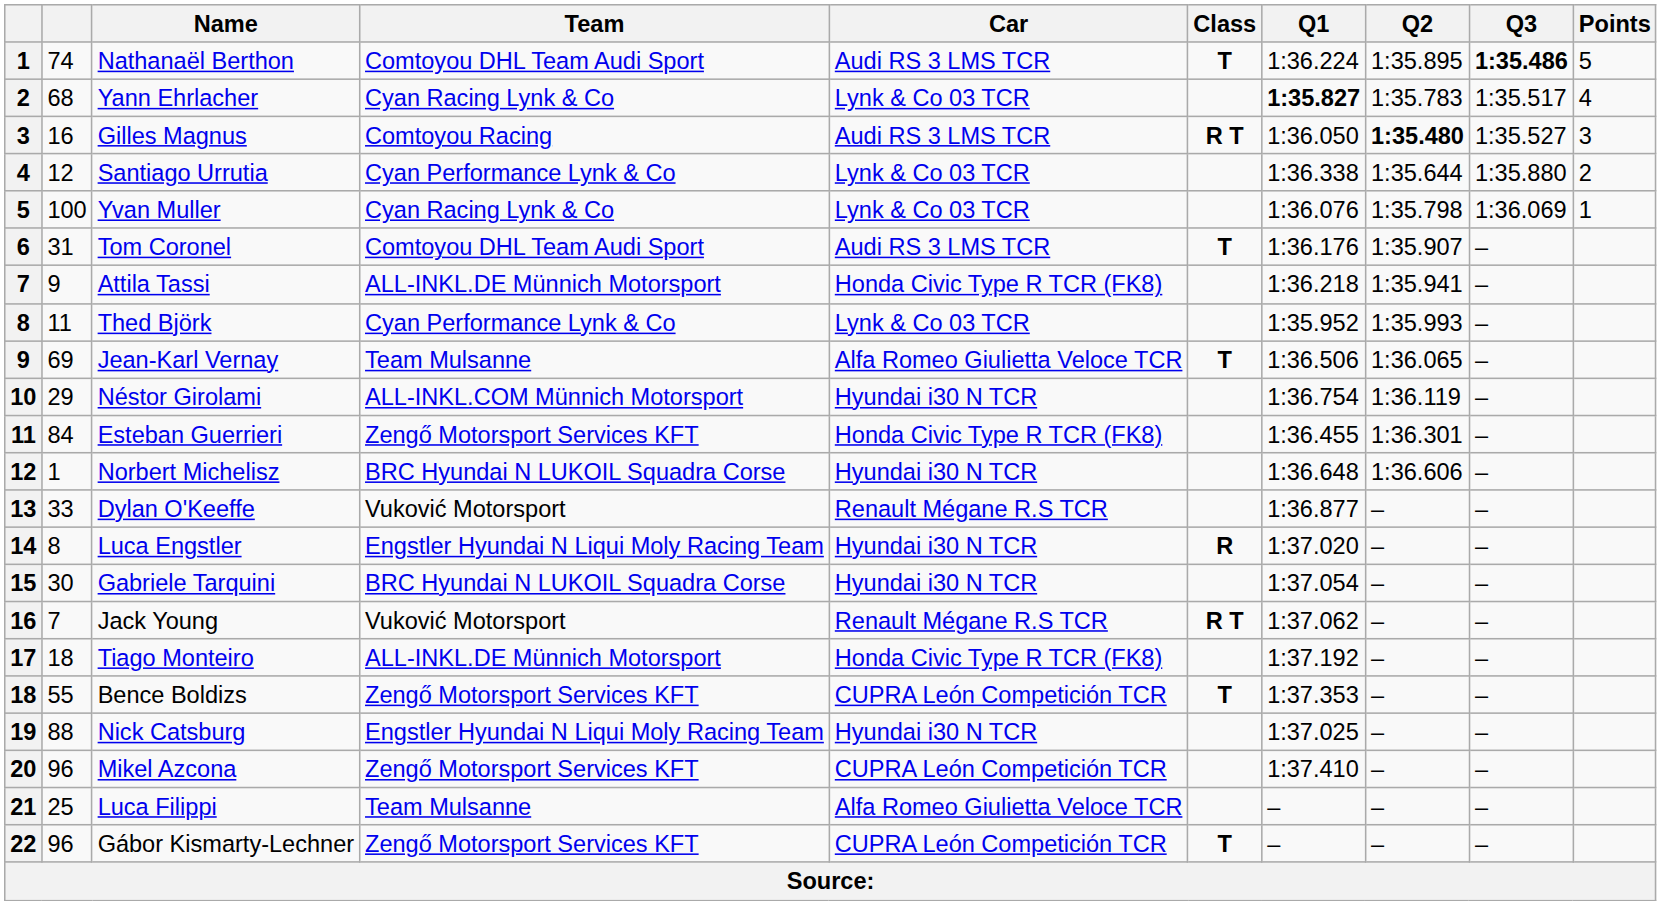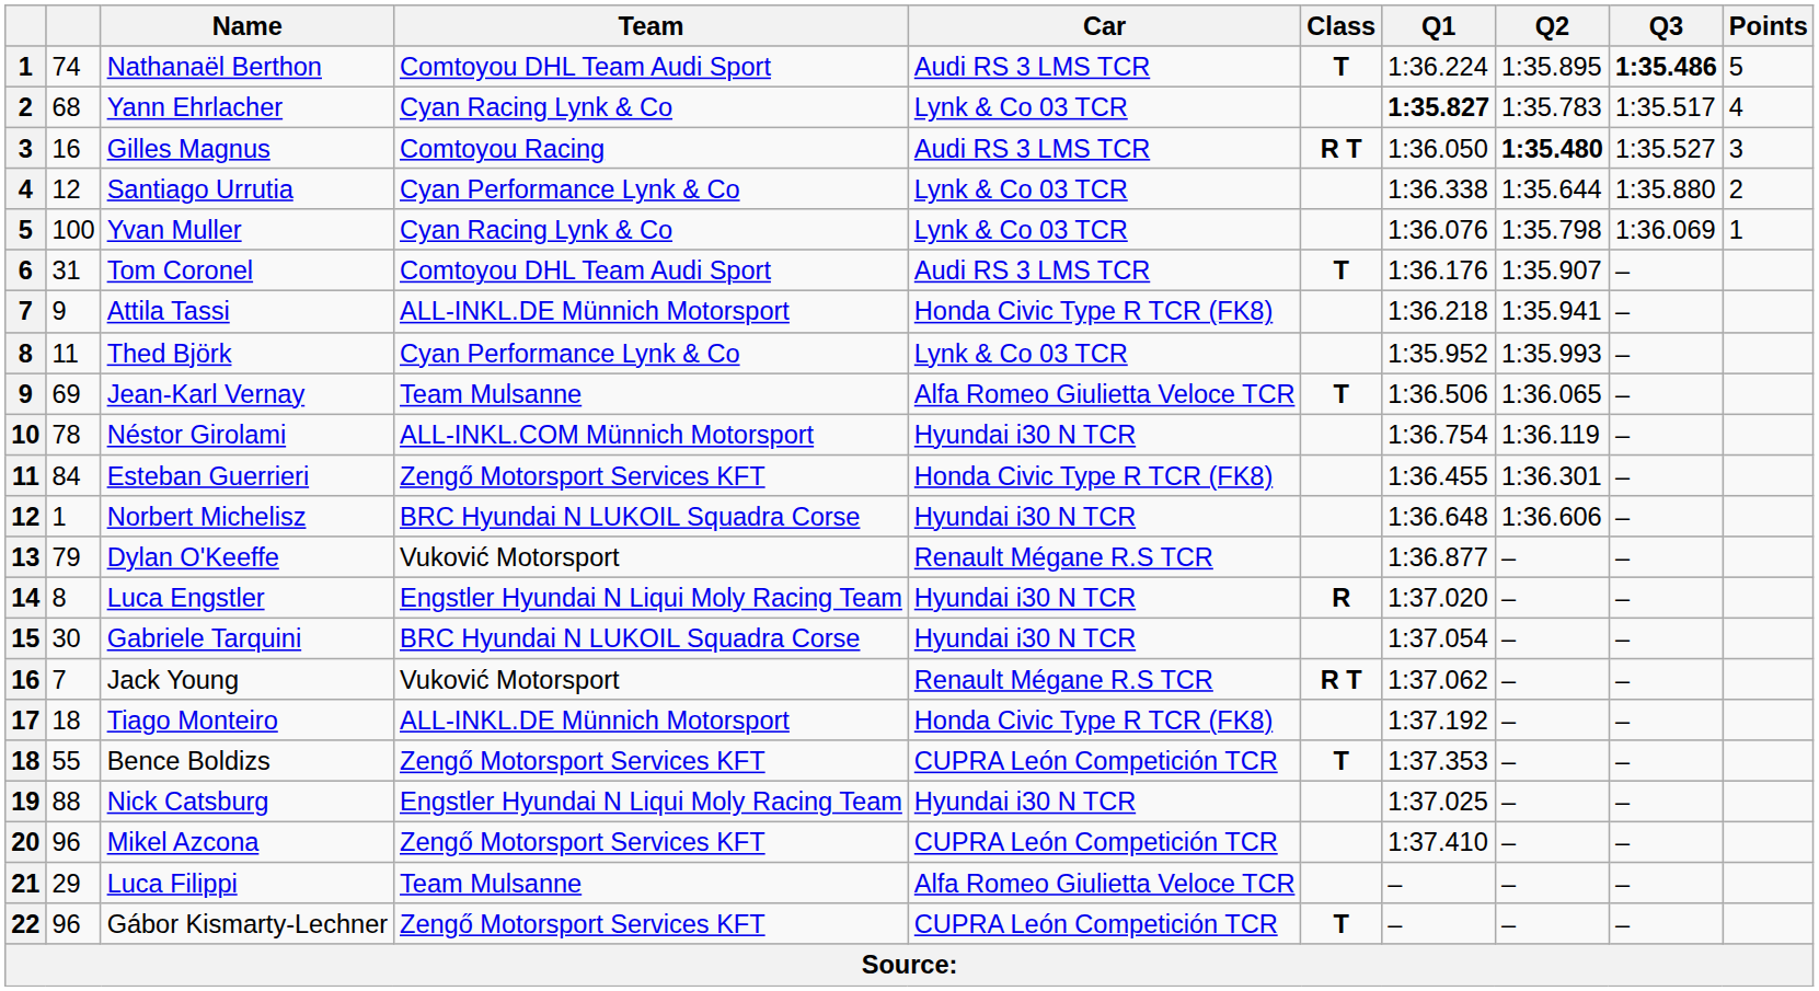 <table class="wikitable sortable" style="font-size: 95%;">
 <tr>
 <th></th>
 <th></th>
 <th>Name</th>
 <th>Team</th>
 <th>Car</th>
 <th>Class</th>
 <th>Q1</th>
 <th>Q2</th>
 <th>Q3</th>
 <th>Points</th>
 </tr>
 <tr>
 <th>1</th>
 <td>74</td>
 <td> <a href='#'>Nathanaël Berthon</a></td>
 <td><a href='#'>Comtoyou DHL Team Audi Sport</a></td>
 <td><a href='#'>Audi RS 3 LMS TCR</a></td>
 <td align="center"><strong><span>T</span></strong></td>
 <td>1:36.224</td>
 <td>1:35.895</td>
 <td><strong>1:35.486</strong></td>
 <td>5</td>
 </tr>
 <tr>
 <th>2</th>
 <td>68</td>
 <td> <a href='#'>Yann Ehrlacher</a></td>
 <td><a href='#'>Cyan Racing Lynk & Co</a></td>
 <td><a href='#'>Lynk & Co 03 TCR</a></td>
 <td></td>
 <td><strong>1:35.827</strong></td>
 <td>1:35.783</td>
 <td>1:35.517</td>
 <td>4</td>
 </tr>
 <tr>
 <th>3</th>
 <td>16</td>
 <td> <a href='#'>Gilles Magnus</a></td>
 <td><a href='#'>Comtoyou Racing</a></td>
 <td><a href='#'>Audi RS 3 LMS TCR</a></td>
 <td align="center"><strong><span>R</span></strong> <strong><span>T</span></strong></td>
 <td>1:36.050</td>
 <td><strong>1:35.480</strong></td>
 <td>1:35.527</td>
 <td>3</td>
 </tr>
 <tr>
 <th>4</th>
 <td>12</td>
 <td> <a href='#'>Santiago Urrutia</a></td>
 <td><a href='#'>Cyan Performance Lynk & Co</a></td>
 <td><a href='#'>Lynk & Co 03 TCR</a></td>
 <td></td>
 <td>1:36.338</td>
 <td>1:35.644</td>
 <td>1:35.880</td>
 <td>2</td>
 </tr>
 <tr>
 <th>5</th>
 <td>100</td>
 <td> <a href='#'>Yvan Muller</a></td>
 <td><a href='#'>Cyan Racing Lynk & Co</a></td>
 <td><a href='#'>Lynk & Co 03 TCR</a></td>
 <td></td>
 <td>1:36.076</td>
 <td>1:35.798</td>
 <td>1:36.069</td>
 <td>1</td>
 </tr>
 <tr>
 <th>6</th>
 <td>31</td>
 <td> <a href='#'>Tom Coronel</a></td>
 <td><a href='#'>Comtoyou DHL Team Audi Sport</a></td>
 <td><a href='#'>Audi RS 3 LMS TCR</a></td>
 <td align="center"><strong><span>T</span></strong></td>
 <td>1:36.176</td>
 <td>1:35.907</td>
 <td>–</td>
 <td></td>
 </tr>
 <tr>
 <th>7</th>
 <td>9</td>
 <td> <a href='#'>Attila Tassi</a></td>
 <td><a href='#'>ALL-INKL.DE Münnich Motorsport</a></td>
 <td><a href='#'>Honda Civic Type R TCR (FK8)</a></td>
 <td></td>
 <td>1:36.218</td>
 <td>1:35.941</td>
 <td>–</td>
 <td></td>
 </tr>
 <tr>
 <th>8</th>
 <td>11</td>
 <td> <a href='#'>Thed Björk</a></td>
 <td><a href='#'>Cyan Performance Lynk & Co</a></td>
 <td><a href='#'>Lynk & Co 03 TCR</a></td>
 <td></td>
 <td>1:35.952</td>
 <td>1:35.993</td>
 <td>–</td>
 <td></td>
 </tr>
 <tr>
 <th>9</th>
 <td>69</td>
 <td> <a href='#'>Jean-Karl Vernay</a></td>
 <td><a href='#'>Team Mulsanne</a></td>
 <td><a href='#'>Alfa Romeo Giulietta Veloce TCR</a></td>
 <td align="center"><strong><span>T</span></strong></td>
 <td>1:36.506</td>
 <td>1:36.065</td>
 <td>–</td>
 <td></td>
 </tr>
 <tr>
 <th>10</th>
-<td>29</td>
+<td>78</td>
 <td> <a href='#'>Néstor Girolami</a></td>
 <td><a href='#'>ALL-INKL.COM Münnich Motorsport</a></td>
 <td><a href='#'>Hyundai i30 N TCR</a></td>
 <td></td>
 <td>1:36.754</td>
 <td>1:36.119</td>
 <td>–</td>
 <td></td>
 </tr>
 <tr>
 <th>11</th>
 <td>84</td>
 <td> <a href='#'>Esteban Guerrieri</a></td>
 <td><a href='#'>Zengő Motorsport Services KFT</a></td>
 <td><a href='#'>Honda Civic Type R TCR (FK8)</a></td>
 <td></td>
 <td>1:36.455</td>
 <td>1:36.301</td>
 <td>–</td>
 <td></td>
 </tr>
 <tr>
 <th>12</th>
 <td>1</td>
 <td> <a href='#'>Norbert Michelisz</a></td>
 <td><a href='#'>BRC Hyundai N LUKOIL Squadra Corse</a></td>
 <td><a href='#'>Hyundai i30 N TCR</a></td>
 <td></td>
 <td>1:36.648</td>
 <td>1:36.606</td>
 <td>–</td>
 <td></td>
 </tr>
 <tr>
 <th>13</th>
-<td>33</td>
+<td>79</td>
 <td> <a href='#'>Dylan O'Keeffe</a></td>
 <td>Vuković Motorsport</td>
 <td><a href='#'>Renault Mégane R.S TCR</a></td>
 <td></td>
 <td>1:36.877</td>
 <td>–</td>
 <td>–</td>
 <td></td>
 </tr>
 <tr>
 <th>14</th>
 <td>8</td>
 <td> <a href='#'>Luca Engstler</a></td>
 <td><a href='#'>Engstler Hyundai N Liqui Moly Racing Team</a></td>
 <td><a href='#'>Hyundai i30 N TCR</a></td>
 <td align="center"><strong><span>R</span></strong></td>
 <td>1:37.020</td>
 <td>–</td>
 <td>–</td>
 <td></td>
 </tr>
 <tr>
 <th>15</th>
 <td>30</td>
 <td> <a href='#'>Gabriele Tarquini</a></td>
 <td><a href='#'>BRC Hyundai N LUKOIL Squadra Corse</a></td>
 <td><a href='#'>Hyundai i30 N TCR</a></td>
 <td></td>
 <td>1:37.054</td>
 <td>–</td>
 <td>–</td>
 <td></td>
 </tr>
 <tr>
 <th>16</th>
 <td>7</td>
 <td> Jack Young</td>
 <td>Vuković Motorsport</td>
 <td><a href='#'>Renault Mégane R.S TCR</a></td>
 <td align="center"><strong><span>R</span></strong> <strong><span>T</span></strong></td>
 <td>1:37.062</td>
 <td>–</td>
 <td>–</td>
 <td></td>
 </tr>
 <tr>
 <th>17</th>
 <td>18</td>
 <td> <a href='#'>Tiago Monteiro</a></td>
 <td><a href='#'>ALL-INKL.DE Münnich Motorsport</a></td>
 <td><a href='#'>Honda Civic Type R TCR (FK8)</a></td>
 <td></td>
 <td>1:37.192</td>
 <td>–</td>
 <td>–</td>
 <td></td>
 </tr>
 <tr>
 <th>18</th>
 <td>55</td>
 <td> Bence Boldizs</td>
 <td><a href='#'>Zengő Motorsport Services KFT</a></td>
 <td><a href='#'>CUPRA León Competición TCR</a></td>
 <td align="center"><strong><span>T</span></strong></td>
 <td>1:37.353</td>
 <td>–</td>
 <td>–</td>
 <td></td>
 </tr>
 <tr>
 <th>19</th>
 <td>88</td>
 <td> <a href='#'>Nick Catsburg</a></td>
 <td><a href='#'>Engstler Hyundai N Liqui Moly Racing Team</a></td>
 <td><a href='#'>Hyundai i30 N TCR</a></td>
 <td></td>
 <td>1:37.025</td>
 <td>–</td>
 <td>–</td>
 <td></td>
 </tr>
 <tr>
 <th>20</th>
 <td>96</td>
 <td> <a href='#'>Mikel Azcona</a></td>
 <td><a href='#'>Zengő Motorsport Services KFT</a></td>
 <td><a href='#'>CUPRA León Competición TCR</a></td>
 <td></td>
 <td>1:37.410</td>
 <td>–</td>
 <td>–</td>
 <td></td>
 </tr>
 <tr>
 <th>21</th>
-<td>25</td>
+<td>29</td>
 <td> <a href='#'>Luca Filippi</a></td>
 <td><a href='#'>Team Mulsanne</a></td>
 <td><a href='#'>Alfa Romeo Giulietta Veloce TCR</a></td>
 <td></td>
 <td>–</td>
 <td>–</td>
 <td>–</td>
 <td></td>
 </tr>
 <tr>
 <th>22</th>
 <td>96</td>
 <td> Gábor Kismarty-Lechner</td>
 <td><a href='#'>Zengő Motorsport Services KFT</a></td>
 <td><a href='#'>CUPRA León Competición TCR</a></td>
 <td align="center"><strong><span>T</span></strong></td>
 <td>–</td>
 <td>–</td>
 <td>–</td>
 <td></td>
 </tr>
 <tr>
 <th colspan=10>Source:</th>
 </tr>
 </table>
